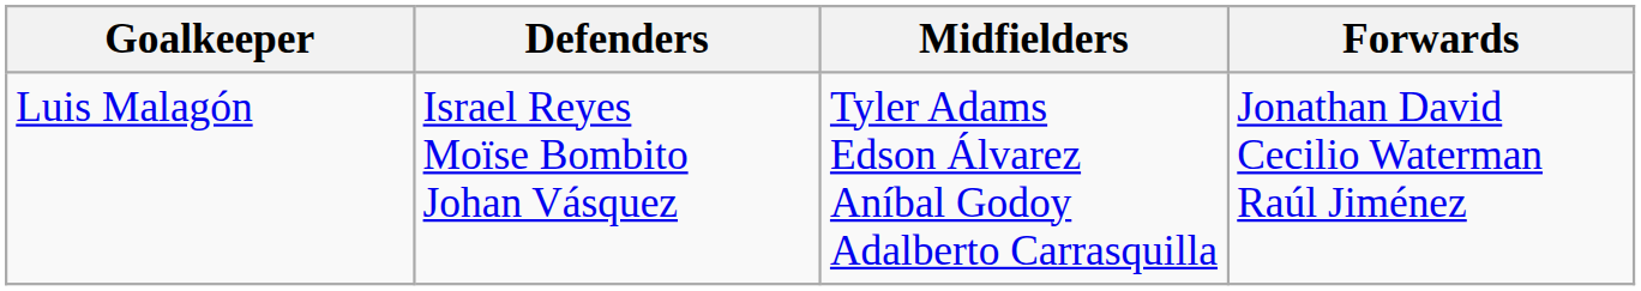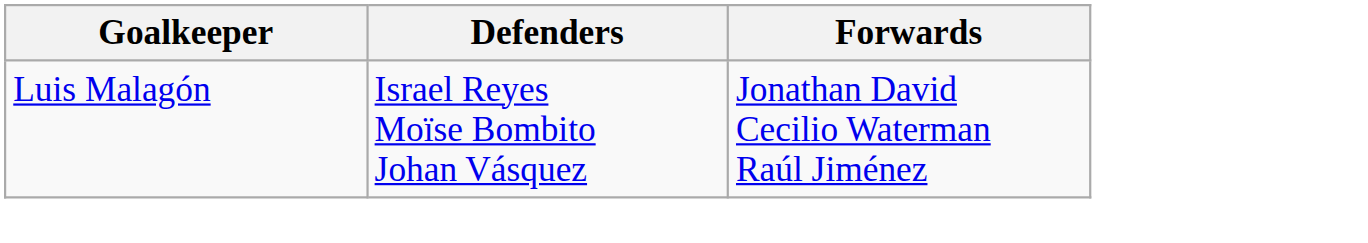 <table class="wikitable">
 <tr>
 <th style="width:25%;">Goalkeeper</th>
 <th style="width:25%;">Defenders</th>
-<th style="width:25%;">Midfielders</th>
 <th style="width:25%;">Forwards</th>
 </tr>
 <tr style="vertical-align:top;">
 <td> <a href='#'>Luis Malagón</a></td>
 <td> <a href='#'>Israel Reyes</a><br> <a href='#'>Moïse Bombito</a><br> <a href='#'>Johan Vásquez</a></td>
-<td> <a href='#'>Tyler Adams</a><br> <a href='#'>Edson Álvarez</a><br> <a href='#'>Aníbal Godoy</a><br> <a href='#'>Adalberto Carrasquilla</a></td>
 <td> <a href='#'>Jonathan David</a><br> <a href='#'>Cecilio Waterman</a><br> <a href='#'>Raúl Jiménez</a></td>
 </tr>
 </table>
